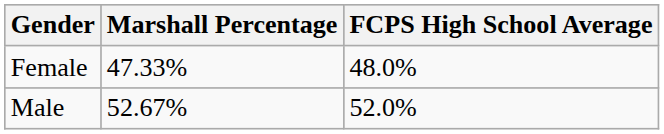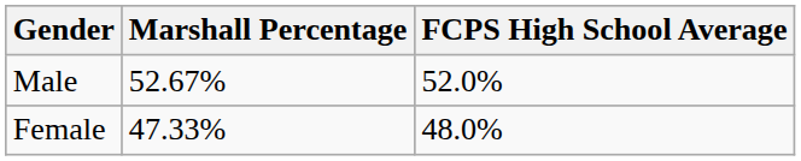 <table class="wikitable">
 <tr>
 <th>Gender</th>
 <th>Marshall Percentage</th>
 <th>FCPS High School Average</th>
 </tr>
 <tr>
+<td>Male</td>
+<td>52.67%</td>
+<td>52.0%</td>
+</tr>
+<tr>
 <td>Female</td>
 <td>47.33%</td>
 <td>48.0%</td>
 </tr>
-<tr>
-<td>Male</td>
-<td>52.67%</td>
-<td>52.0%</td>
-</tr>
 </table>
